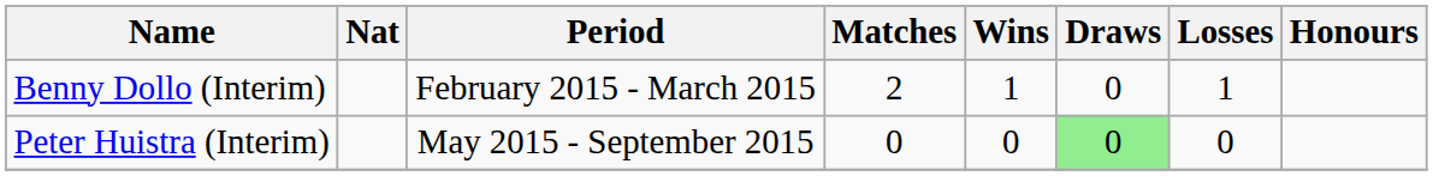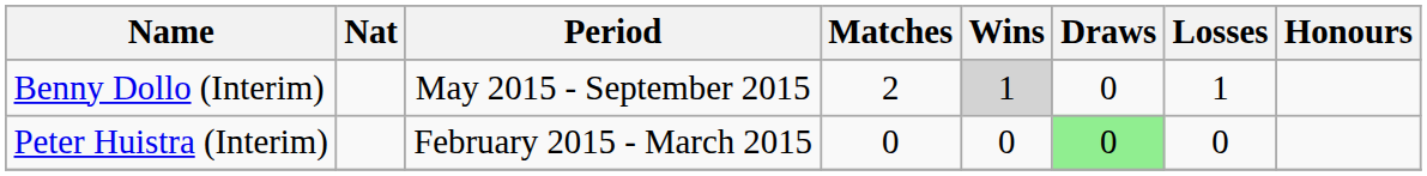 <table class="wikitable">
 <tr>
 <th>Name</th>
 <th>Nat</th>
 <th>Period</th>
 <th>Matches</th>
 <th>Wins</th>
 <th>Draws</th>
 <th>Losses</th>
 <th>Honours</th>
 </tr>
 <tr>
 <td><a href='#'>Benny Dollo</a> (Interim)</td>
 <td align="center"></td>
-<td align="center">February 2015 - March 2015</td>
+<td align="center">May 2015 - September 2015</td>
 <td align="center">2</td>
-<td align="center">1</td>
+<td align="center" style="background: lightgrey;">1</td>
 <td align="center">0</td>
 <td align="center">1</td>
 <td></td>
 </tr>
 <tr>
 <td><a href='#'>Peter Huistra</a> (Interim)</td>
 <td align="center"></td>
-<td align="center">May 2015 - September 2015</td>
+<td align="center">February 2015 - March 2015</td>
 <td align="center">0</td>
 <td align="center">0</td>
 <td align="center" style="background: lightgreen;">0</td>
 <td align="center">0</td>
 <td></td>
 </tr>
 <tr>
 </tr>
 </table>
